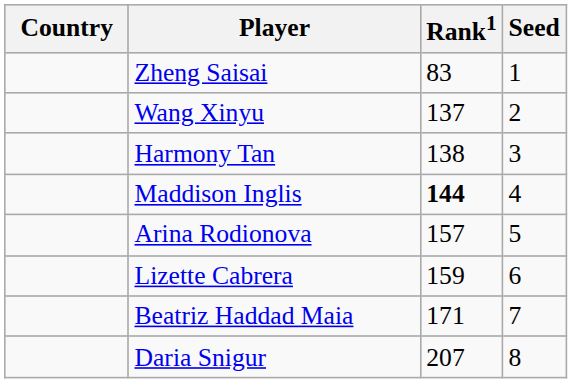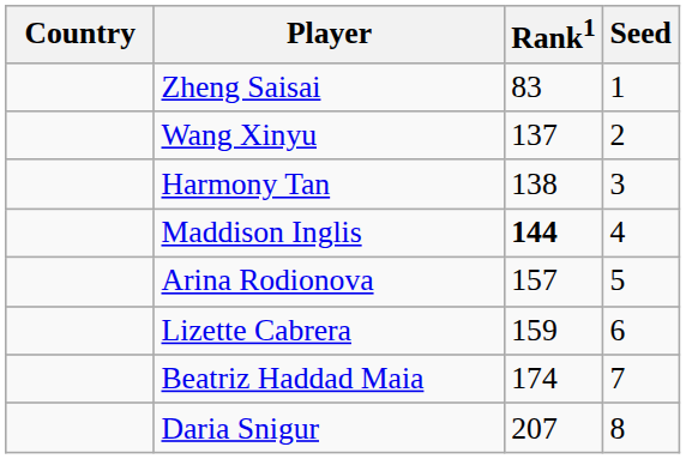 <table class="sortable wikitable">
 <tr>
 <th width="70">Country</th>
 <th width="175">Player</th>
 <th>Rank<sup>1</sup></th>
 <th>Seed</th>
 </tr>
 <tr>
 <td></td>
 <td><a href='#'>Zheng Saisai</a></td>
 <td>83</td>
 <td>1</td>
 </tr>
 <tr>
 <td></td>
 <td><a href='#'>Wang Xinyu</a></td>
 <td>137</td>
 <td>2</td>
 </tr>
 <tr>
 <td></td>
 <td><a href='#'>Harmony Tan</a></td>
 <td>138</td>
 <td>3</td>
 </tr>
 <tr>
 <td></td>
 <td><a href='#'>Maddison Inglis</a></td>
 <td><strong>144</strong></td>
 <td>4</td>
 </tr>
 <tr>
 <td></td>
 <td><a href='#'>Arina Rodionova</a></td>
 <td>157</td>
 <td>5</td>
 </tr>
 <tr>
 <td></td>
 <td><a href='#'>Lizette Cabrera</a></td>
 <td>159</td>
 <td>6</td>
 </tr>
 <tr>
 <td></td>
 <td><a href='#'>Beatriz Haddad Maia</a></td>
-<td>171</td>
+<td>174</td>
 <td>7</td>
 </tr>
 <tr>
 <td></td>
 <td><a href='#'>Daria Snigur</a></td>
 <td>207</td>
 <td>8</td>
 </tr>
 </table>
